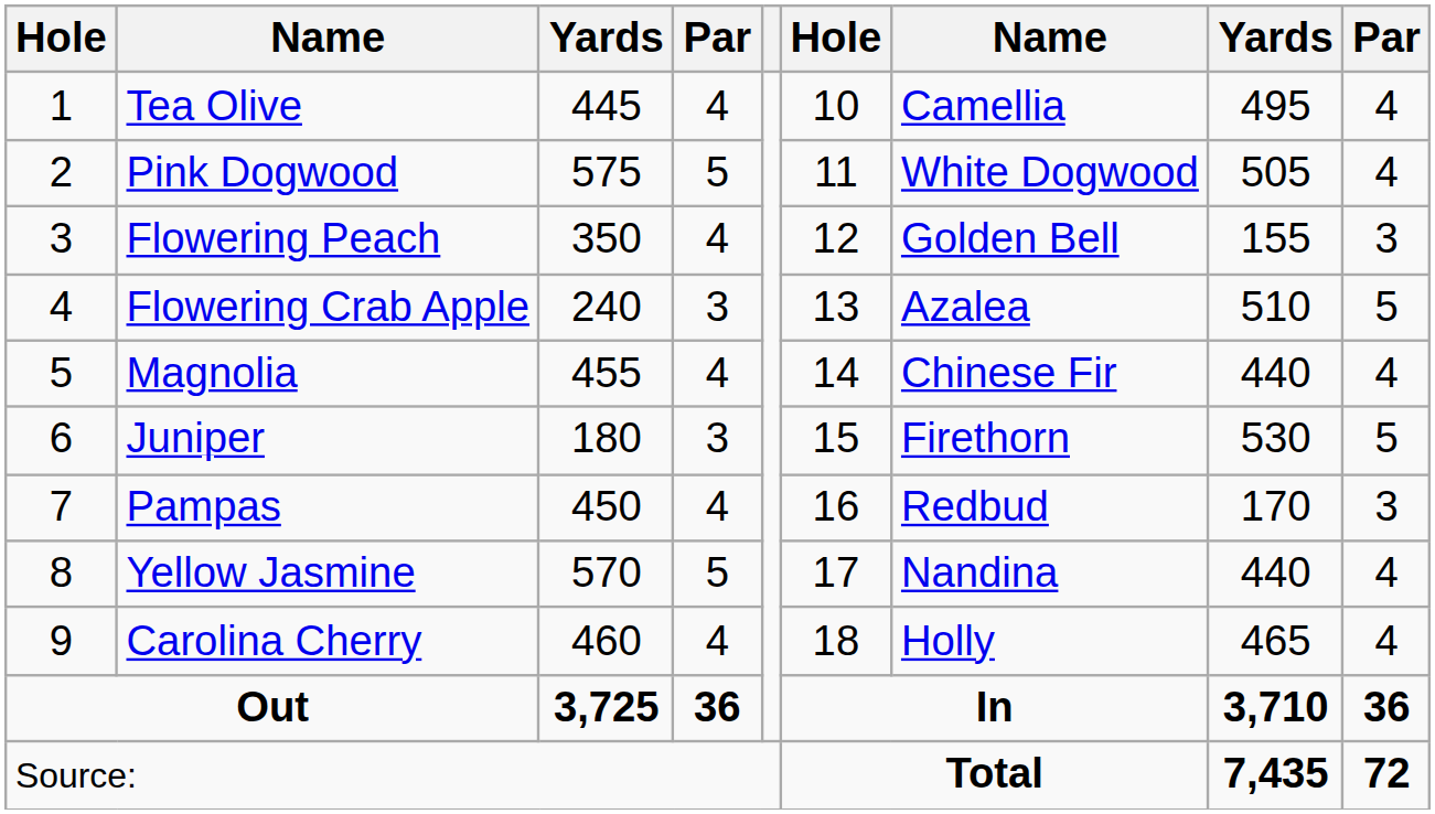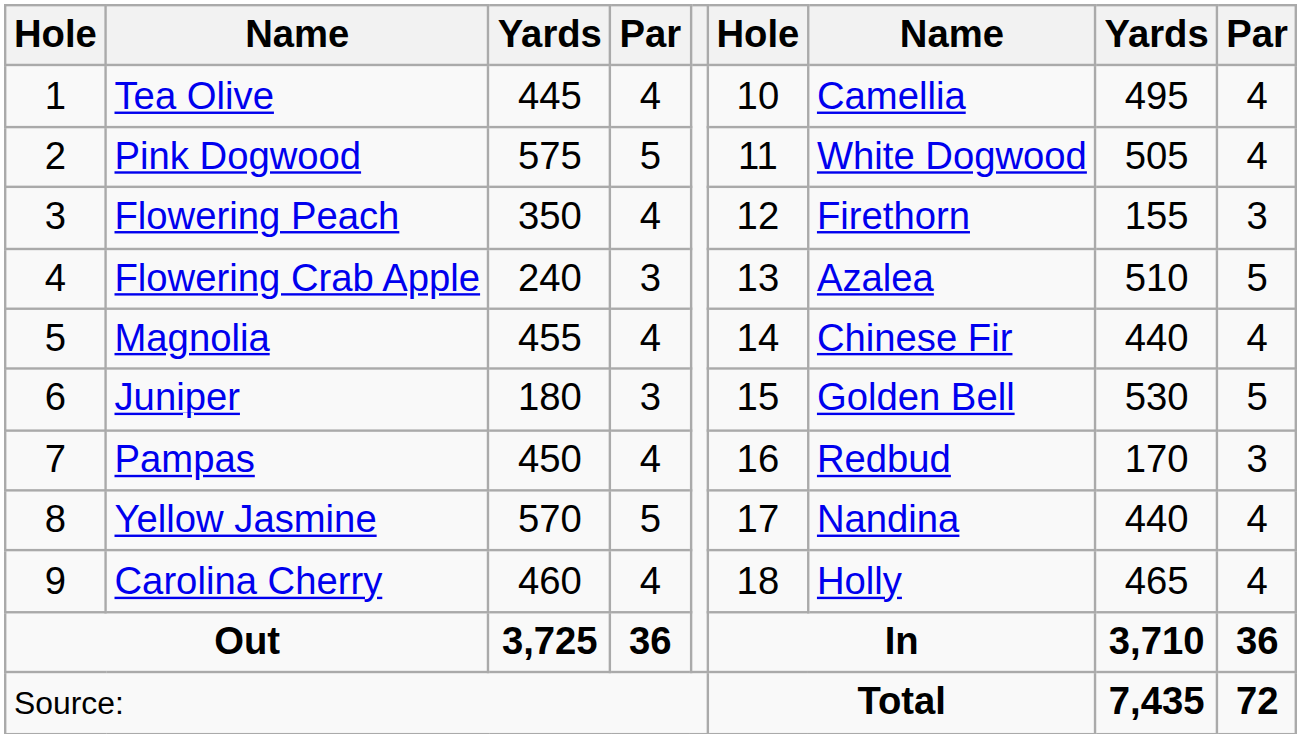 <table class=wikitable style="text-align: center">
 <tr>
 <th>Hole</th>
 <th>Name</th>
 <th>Yards</th>
 <th>Par</th>
 <th></th>
 <th>Hole</th>
 <th>Name</th>
 <th>Yards</th>
 <th>Par</th>
 </tr>
 <tr>
 <td>1</td>
 <td align=left><a href='#'>Tea Olive</a></td>
 <td>445</td>
 <td>4</td>
 <td rowspan=10></td>
 <td>10</td>
 <td align=left><a href='#'>Camellia</a></td>
 <td>495</td>
 <td>4</td>
 </tr>
 <tr>
 <td>2</td>
 <td align=left><a href='#'>Pink Dogwood</a></td>
 <td>575</td>
 <td>5</td>
 <td>11</td>
 <td align=left><a href='#'>White Dogwood</a></td>
 <td>505</td>
 <td>4</td>
 </tr>
 <tr>
 <td>3</td>
 <td align=left><a href='#'>Flowering Peach</a></td>
 <td>350</td>
 <td>4</td>
 <td>12</td>
-<td align=left><a href='#'>Golden Bell</a></td>
+<td align=left><a href='#'>Firethorn</a></td>
 <td>155</td>
 <td>3</td>
 </tr>
 <tr>
 <td>4</td>
 <td align=left><a href='#'>Flowering Crab Apple</a></td>
 <td>240</td>
 <td>3</td>
 <td>13</td>
 <td align=left><a href='#'>Azalea</a></td>
 <td>510</td>
 <td>5</td>
 </tr>
 <tr>
 <td>5</td>
 <td align=left><a href='#'>Magnolia</a></td>
 <td>455</td>
 <td>4</td>
 <td>14</td>
 <td align=left><a href='#'>Chinese Fir</a></td>
 <td>440</td>
 <td>4</td>
 </tr>
 <tr>
 <td>6</td>
 <td align=left><a href='#'>Juniper</a></td>
 <td>180</td>
 <td>3</td>
 <td>15</td>
-<td align=left><a href='#'>Firethorn</a></td>
+<td align=left><a href='#'>Golden Bell</a></td>
 <td>530</td>
 <td>5</td>
 </tr>
 <tr>
 <td>7</td>
 <td align=left><a href='#'>Pampas</a></td>
 <td>450</td>
 <td>4</td>
 <td>16</td>
 <td align=left><a href='#'>Redbud</a></td>
 <td>170</td>
 <td>3</td>
 </tr>
 <tr>
 <td>8</td>
 <td align=left><a href='#'>Yellow Jasmine</a></td>
 <td>570</td>
 <td>5</td>
 <td>17</td>
 <td align=left><a href='#'>Nandina</a></td>
 <td>440</td>
 <td>4</td>
 </tr>
 <tr>
 <td>9</td>
 <td align=left><a href='#'>Carolina Cherry</a></td>
 <td>460</td>
 <td>4</td>
 <td>18</td>
 <td align=left><a href='#'>Holly</a></td>
 <td>465</td>
 <td>4</td>
 </tr>
 <tr>
 <td colspan=2><strong>Out</strong></td>
 <td><strong>3,725</strong></td>
 <td><strong>36</strong></td>
 <td colspan=2><strong>In</strong></td>
 <td><strong>3,710</strong></td>
 <td><strong>36</strong></td>
 </tr>
 <tr>
 <td colspan=5 align=left><small>Source:</small></td>
 <td colspan=2><strong>Total</strong></td>
 <td><strong>7,435</strong></td>
 <td><strong>72</strong></td>
 </tr>
 </table>
